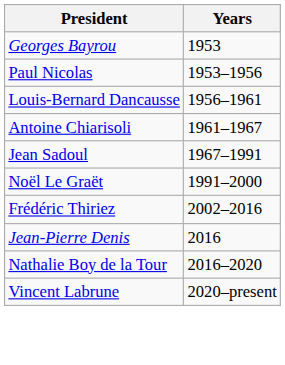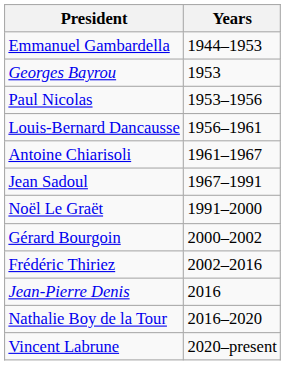 <table class="wikitable" style=" font-size: 95%;">
 <tr>
 <th>President</th>
 <th>Years</th>
+</tr>
+<tr>
+<td><a href='#'>Emmanuel Gambardella</a></td>
+<td>1944–1953</td>
 </tr>
 <tr>
 <td><em><a href='#'>Georges Bayrou</a></em></td>
 <td>1953</td>
 </tr>
 <tr>
 <td><a href='#'>Paul Nicolas</a></td>
 <td>1953–1956</td>
 </tr>
 <tr>
 <td><a href='#'>Louis-Bernard Dancausse</a></td>
 <td>1956–1961</td>
 </tr>
 <tr>
 <td><a href='#'>Antoine Chiarisoli</a></td>
 <td>1961–1967</td>
 </tr>
 <tr>
 <td><a href='#'>Jean Sadoul</a></td>
 <td>1967–1991</td>
 </tr>
 <tr>
 <td><a href='#'>Noël Le Graët</a></td>
 <td>1991–2000</td>
 </tr>
 <tr>
+<td><a href='#'>Gérard Bourgoin</a></td>
+<td>2000–2002</td>
+</tr>
+<tr>
 <td><a href='#'>Frédéric Thiriez</a></td>
 <td>2002–2016</td>
 </tr>
 <tr>
 <td><em><a href='#'>Jean-Pierre Denis</a></em></td>
 <td>2016</td>
 </tr>
 <tr>
 <td><a href='#'>Nathalie Boy de la Tour</a></td>
 <td>2016–2020</td>
 </tr>
 <tr>
 <td><a href='#'>Vincent Labrune</a></td>
 <td>2020–present</td>
 </tr>
 </table>
